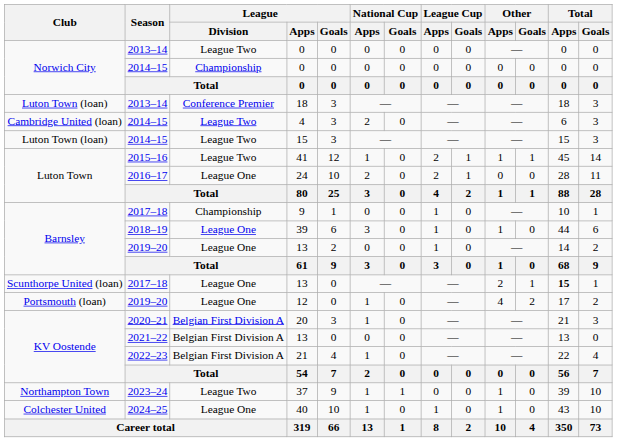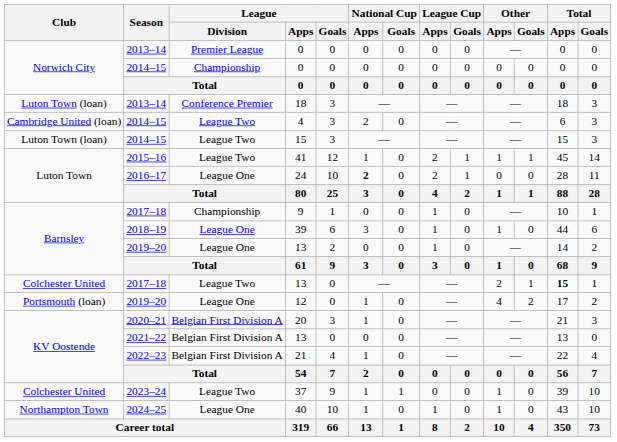 <table class=wikitable style=text-align:center>
 <tr>
 <th rowspan=2>Club</th>
 <th rowspan=2>Season</th>
 <th colspan=3>League</th>
 <th colspan=2>National Cup</th>
 <th colspan=2>League Cup</th>
 <th colspan=2>Other</th>
 <th colspan=2>Total</th>
 </tr>
 <tr>
 <th>Division</th>
 <th>Apps</th>
 <th>Goals</th>
 <th>Apps</th>
 <th>Goals</th>
 <th>Apps</th>
 <th>Goals</th>
 <th>Apps</th>
 <th>Goals</th>
 <th>Apps</th>
 <th>Goals</th>
 </tr>
 <tr>
 <td rowspan=3><a href='#'>Norwich City</a></td>
 <td><a href='#'>2013–14</a></td>
-<td>League Two</td>
+<td><a href='#'>Premier League</a></td>
 <td>0</td>
 <td>0</td>
 <td>0</td>
 <td>0</td>
 <td>0</td>
 <td>0</td>
 <td colspan=2>—</td>
 <td>0</td>
 <td>0</td>
 </tr>
 <tr>
 <td><a href='#'>2014–15</a></td>
 <td><a href='#'>Championship</a></td>
 <td>0</td>
 <td>0</td>
 <td>0</td>
 <td>0</td>
 <td>0</td>
 <td>0</td>
 <td>0</td>
 <td>0</td>
 <td>0</td>
 <td>0</td>
 </tr>
 <tr>
 <th colspan=2>Total</th>
 <th>0</th>
 <th>0</th>
 <th>0</th>
 <th>0</th>
 <th>0</th>
 <th>0</th>
 <th>0</th>
 <th>0</th>
 <th>0</th>
 <th>0</th>
 </tr>
 <tr>
 <td><a href='#'>Luton Town</a> (loan)</td>
 <td><a href='#'>2013–14</a></td>
 <td><a href='#'>Conference Premier</a></td>
 <td>18</td>
 <td>3</td>
 <td colspan=2>—</td>
 <td colspan=2>—</td>
 <td colspan=2>—</td>
 <td>18</td>
 <td>3</td>
 </tr>
 <tr>
 <td><a href='#'>Cambridge United</a> (loan)</td>
 <td><a href='#'>2014–15</a></td>
 <td><a href='#'>League Two</a></td>
 <td>4</td>
 <td>3</td>
 <td>2</td>
 <td>0</td>
 <td colspan=2>—</td>
 <td colspan=2>—</td>
 <td>6</td>
 <td>3</td>
 </tr>
 <tr>
 <td>Luton Town (loan)</td>
 <td><a href='#'>2014–15</a></td>
 <td>League Two</td>
 <td>15</td>
 <td>3</td>
 <td colspan=2>—</td>
 <td colspan=2>—</td>
 <td colspan=2>—</td>
 <td>15</td>
 <td>3</td>
 </tr>
 <tr>
 <td rowspan=3>Luton Town</td>
 <td><a href='#'>2015–16</a></td>
 <td>League Two</td>
 <td>41</td>
 <td>12</td>
 <td>1</td>
 <td>0</td>
 <td>2</td>
 <td>1</td>
 <td>1</td>
 <td>1</td>
 <td>45</td>
 <td>14</td>
 </tr>
 <tr>
 <td><a href='#'>2016–17</a></td>
 <td>League One</td>
 <td>24</td>
 <td>10</td>
-<td>2</td>
+<td><strong>2</strong></td>
 <td>0</td>
 <td>2</td>
 <td>1</td>
 <td>0</td>
 <td>0</td>
 <td>28</td>
 <td>11</td>
 </tr>
 <tr>
 <th colspan=2>Total</th>
 <th>80</th>
 <th>25</th>
 <th>3</th>
 <th>0</th>
 <th>4</th>
 <th>2</th>
 <th>1</th>
 <th>1</th>
 <th>88</th>
 <th>28</th>
 </tr>
 <tr>
 <td rowspan=4><a href='#'>Barnsley</a></td>
 <td><a href='#'>2017–18</a></td>
 <td>Championship</td>
 <td>9</td>
 <td>1</td>
 <td>0</td>
 <td>0</td>
 <td>1</td>
 <td>0</td>
 <td colspan=2>—</td>
 <td>10</td>
 <td>1</td>
 </tr>
 <tr>
 <td><a href='#'>2018–19</a></td>
 <td><a href='#'>League One</a></td>
 <td>39</td>
 <td>6</td>
 <td>3</td>
 <td>0</td>
 <td>1</td>
 <td>0</td>
 <td>1</td>
 <td>0</td>
 <td>44</td>
 <td>6</td>
 </tr>
 <tr>
 <td><a href='#'>2019–20</a></td>
 <td>League One</td>
 <td>13</td>
 <td>2</td>
 <td>0</td>
 <td>0</td>
 <td>1</td>
 <td>0</td>
 <td colspan=2>—</td>
 <td>14</td>
 <td>2</td>
 </tr>
 <tr>
 <th colspan=2>Total</th>
 <th>61</th>
 <th>9</th>
 <th>3</th>
 <th>0</th>
 <th>3</th>
 <th>0</th>
 <th>1</th>
 <th>0</th>
 <th>68</th>
 <th>9</th>
 </tr>
 <tr>
-<td><a href='#'>Scunthorpe United</a> (loan)</td>
+<td><a href='#'>Colchester United</a></td>
 <td><a href='#'>2017–18</a></td>
-<td>League One</td>
+<td>League Two</td>
 <td>13</td>
 <td>0</td>
 <td colspan=2>—</td>
 <td colspan=2>—</td>
 <td>2</td>
 <td>1</td>
 <td><strong>15</strong></td>
 <td>1</td>
 </tr>
 <tr>
 <td><a href='#'>Portsmouth</a> (loan)</td>
 <td><a href='#'>2019–20</a></td>
 <td>League One</td>
 <td>12</td>
 <td>0</td>
 <td>1</td>
 <td>0</td>
 <td colspan=2>—</td>
 <td>4</td>
 <td>2</td>
 <td>17</td>
 <td>2</td>
 </tr>
 <tr>
 <td rowspan="4"><a href='#'>KV Oostende</a></td>
 <td><a href='#'>2020–21</a></td>
 <td><a href='#'>Belgian First Division A</a></td>
 <td>20</td>
 <td>3</td>
 <td>1</td>
 <td>0</td>
 <td colspan=2>—</td>
 <td colspan=2>—</td>
 <td>21</td>
 <td>3</td>
 </tr>
 <tr>
 <td><a href='#'>2021–22</a></td>
 <td>Belgian First Division A</td>
 <td>13</td>
 <td>0</td>
 <td>0</td>
 <td>0</td>
 <td colspan="2">—</td>
 <td colspan="2">—</td>
 <td>13</td>
 <td>0</td>
 </tr>
 <tr>
 <td><a href='#'>2022–23</a></td>
 <td>Belgian First Division A</td>
 <td>21</td>
 <td>4</td>
 <td>1</td>
 <td>0</td>
 <td colspan="2">—</td>
 <td colspan="2">—</td>
 <td>22</td>
 <td>4</td>
 </tr>
 <tr>
 <th colspan=2>Total</th>
 <th>54</th>
 <th>7</th>
 <th>2</th>
 <th>0</th>
 <th>0</th>
 <th>0</th>
 <th>0</th>
 <th>0</th>
 <th>56</th>
 <th>7</th>
 </tr>
 <tr>
-<td><a href='#'>Northampton Town</a></td>
+<td><a href='#'>Colchester United</a></td>
 <td><a href='#'>2023–24</a></td>
 <td>League Two</td>
 <td>37</td>
 <td>9</td>
 <td>1</td>
 <td>1</td>
 <td>0</td>
 <td>0</td>
 <td>1</td>
 <td>0</td>
 <td>39</td>
 <td>10</td>
 </tr>
 <tr>
-<td><a href='#'>Colchester United</a></td>
+<td><a href='#'>Northampton Town</a></td>
 <td><a href='#'>2024–25</a></td>
 <td>League One</td>
 <td>40</td>
 <td>10</td>
 <td>1</td>
 <td>0</td>
 <td>1</td>
 <td>0</td>
 <td>1</td>
 <td>0</td>
 <td>43</td>
 <td>10</td>
 </tr>
 <tr>
 <th colspan="3">Career total</th>
 <th>319</th>
 <th>66</th>
 <th>13</th>
 <th>1</th>
 <th>8</th>
 <th>2</th>
 <th>10</th>
 <th>4</th>
 <th>350</th>
 <th>73</th>
 </tr>
 </table>
